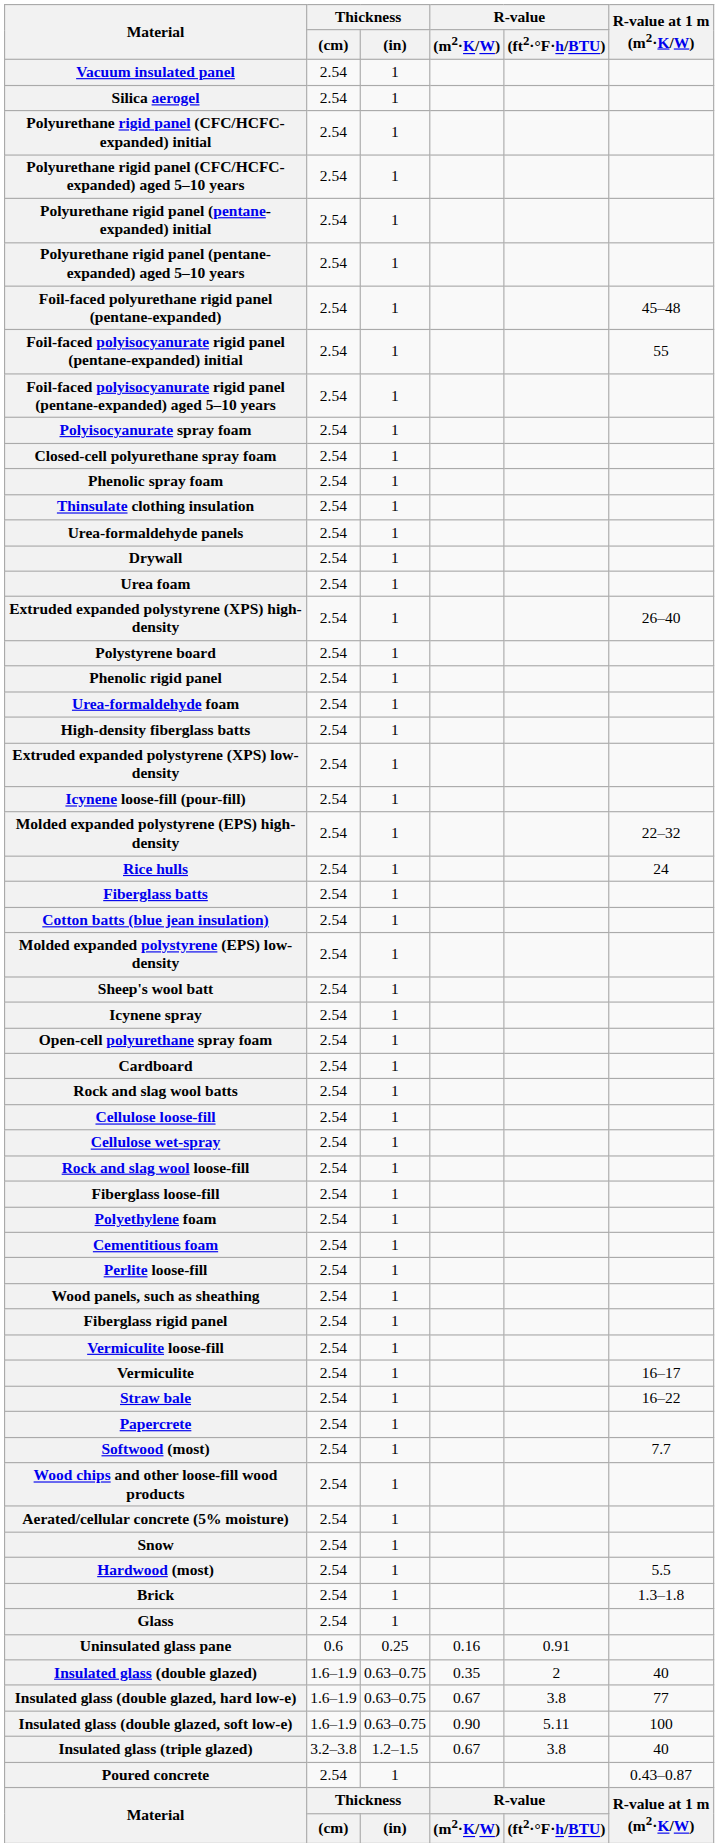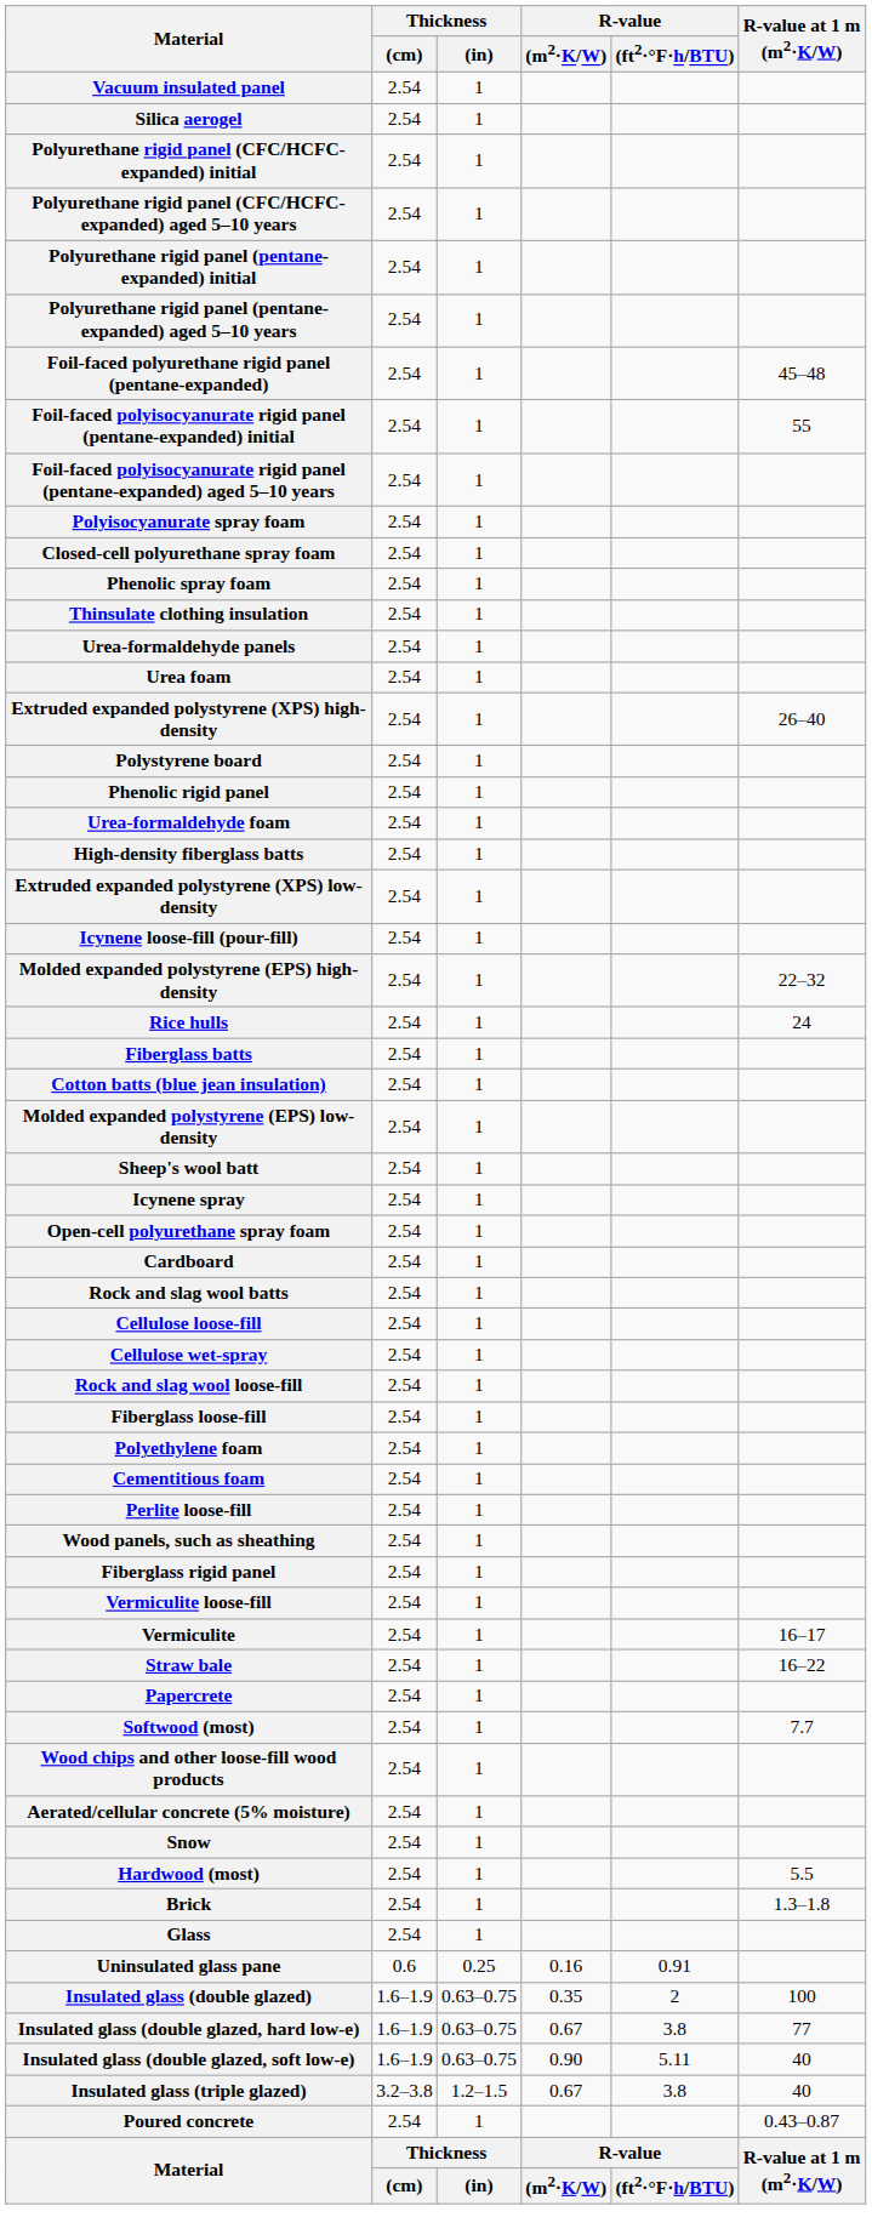 <table class="wikitable sortable sticky-header-multi" style="font-size: 85%; text-align:center; width:auto;">
 <tr>
 <th rowspan=2 style="width:19em;">Material</th>
 <th colspan=2>Thickness</th>
 <th colspan=2>R-value</th>
 <th rowspan=2 data-sort-type="number">R-value at 1 m <br>(m<sup>2</sup>·<a href='#'>K</a>/<a href='#'>W</a>)</th>
 </tr>
 <tr>
 <th>(cm)</th>
 <th>(in)</th>
 <th data-sort-type="number">(m<sup>2</sup>·<a href='#'>K</a>/<a href='#'>W</a>)</th>
 <th data-sort-type="number">(ft<sup>2</sup>·°F·<a href='#'>h</a>/<a href='#'>BTU</a>)</th>
 </tr>
 <tr>
 <th><a href='#'>Vacuum insulated panel</a></th>
 <td>2.54</td>
 <td>1</td>
 <td></td>
 <td></td>
 <td></td>
 </tr>
 <tr>
 <th>Silica <a href='#'>aerogel</a></th>
 <td>2.54</td>
 <td>1</td>
 <td></td>
 <td></td>
 <td></td>
 </tr>
 <tr>
 <th>Polyurethane <a href='#'>rigid panel</a> (CFC/HCFC-expanded) initial</th>
 <td>2.54</td>
 <td>1</td>
 <td></td>
 <td></td>
 <td></td>
 </tr>
 <tr>
 <th>Polyurethane rigid panel (CFC/HCFC-expanded) aged 5–10 years</th>
 <td>2.54</td>
 <td>1</td>
 <td></td>
 <td></td>
 <td></td>
 </tr>
 <tr>
 <th>Polyurethane rigid panel (<a href='#'>pentane</a>-expanded) initial</th>
 <td>2.54</td>
 <td>1</td>
 <td></td>
 <td></td>
 <td></td>
 </tr>
 <tr>
 <th>Polyurethane rigid panel (pentane-expanded) aged 5–10 years</th>
 <td>2.54</td>
 <td>1</td>
 <td></td>
 <td></td>
 <td></td>
 </tr>
 <tr>
 <th>Foil-faced polyurethane rigid panel (pentane-expanded)</th>
 <td>2.54</td>
 <td>1</td>
 <td></td>
 <td></td>
 <td>45–48 </td>
 </tr>
 <tr>
 <th>Foil-faced <a href='#'>polyisocyanurate</a> rigid panel (pentane-expanded) initial</th>
 <td>2.54</td>
 <td>1</td>
 <td></td>
 <td></td>
 <td>55 </td>
 </tr>
 <tr>
 <th>Foil-faced <a href='#'>polyisocyanurate</a> rigid panel (pentane-expanded) aged 5–10 years</th>
 <td>2.54</td>
 <td>1</td>
 <td></td>
 <td></td>
 <td></td>
 </tr>
 <tr>
 <th><a href='#'>Polyisocyanurate</a> spray foam</th>
 <td>2.54</td>
 <td>1</td>
 <td></td>
 <td></td>
 <td></td>
 </tr>
 <tr>
 <th>Closed-cell polyurethane spray foam</th>
 <td>2.54</td>
 <td>1</td>
 <td></td>
 <td></td>
 <td></td>
 </tr>
 <tr>
 <th>Phenolic spray foam</th>
 <td>2.54</td>
 <td>1</td>
 <td></td>
 <td></td>
 <td></td>
 </tr>
 <tr>
 <th><a href='#'>Thinsulate</a> clothing insulation</th>
 <td>2.54</td>
 <td>1</td>
 <td></td>
 <td></td>
 <td></td>
 </tr>
 <tr>
 <th>Urea-formaldehyde panels</th>
-<td>2.54</td>
-<td>1</td>
-<td></td>
-<td></td>
-<td></td>
-</tr>
-<tr>
-<th>Drywall</th>
 <td>2.54</td>
 <td>1</td>
 <td></td>
 <td></td>
 <td></td>
 </tr>
 <tr>
 <th>Urea foam</th>
 <td>2.54</td>
 <td>1</td>
 <td></td>
 <td></td>
 <td></td>
 </tr>
 <tr>
 <th>Extruded expanded polystyrene (XPS) high-density</th>
 <td>2.54</td>
 <td>1</td>
 <td></td>
 <td></td>
 <td>26–40</td>
 </tr>
 <tr>
 <th>Polystyrene board</th>
 <td>2.54</td>
 <td>1</td>
 <td></td>
 <td></td>
 <td></td>
 </tr>
 <tr>
 <th>Phenolic rigid panel</th>
 <td>2.54</td>
 <td>1</td>
 <td></td>
 <td></td>
 <td></td>
 </tr>
 <tr>
 <th><a href='#'>Urea-formaldehyde</a> foam</th>
 <td>2.54</td>
 <td>1</td>
 <td></td>
 <td></td>
 <td></td>
 </tr>
 <tr>
 <th>High-density fiberglass batts</th>
 <td>2.54</td>
 <td>1</td>
 <td></td>
 <td></td>
 <td></td>
 </tr>
 <tr>
 <th>Extruded expanded polystyrene (XPS) low-density</th>
 <td>2.54</td>
 <td>1</td>
 <td></td>
 <td></td>
 <td></td>
 </tr>
 <tr>
 <th><a href='#'>Icynene</a> loose-fill (pour-fill)</th>
 <td>2.54</td>
 <td>1</td>
 <td></td>
 <td></td>
 <td></td>
 </tr>
 <tr>
 <th>Molded expanded polystyrene (EPS) high-density</th>
 <td>2.54</td>
 <td>1</td>
 <td></td>
 <td></td>
 <td>22–32</td>
 </tr>
 <tr>
 <th><a href='#'>Rice hulls</a></th>
 <td>2.54</td>
 <td>1</td>
 <td></td>
 <td></td>
 <td>24</td>
 </tr>
 <tr>
 <th><a href='#'>Fiberglass batts</a></th>
 <td>2.54</td>
 <td>1</td>
 <td></td>
 <td></td>
 <td></td>
 </tr>
 <tr>
 <th><a href='#'>Cotton batts (blue jean insulation)</a></th>
 <td>2.54</td>
 <td>1</td>
 <td></td>
 <td></td>
 <td></td>
 </tr>
 <tr>
 <th>Molded expanded <a href='#'>polystyrene</a> (EPS) low-density</th>
 <td>2.54</td>
 <td>1</td>
 <td></td>
 <td></td>
 <td></td>
 </tr>
 <tr>
 <th>Sheep's wool batt</th>
 <td>2.54</td>
 <td>1</td>
 <td></td>
 <td></td>
 <td></td>
 </tr>
 <tr>
 <th>Icynene spray</th>
 <td>2.54</td>
 <td>1</td>
 <td></td>
 <td></td>
 <td></td>
 </tr>
 <tr>
 <th>Open-cell <a href='#'>polyurethane</a> spray foam</th>
 <td>2.54</td>
 <td>1</td>
 <td></td>
 <td></td>
 <td></td>
 </tr>
 <tr>
 <th>Cardboard</th>
 <td>2.54</td>
 <td>1</td>
 <td></td>
 <td></td>
 <td></td>
 </tr>
 <tr>
 <th>Rock and slag wool batts</th>
 <td>2.54</td>
 <td>1</td>
 <td></td>
 <td></td>
 <td></td>
 </tr>
 <tr>
 <th><a href='#'>Cellulose loose-fill</a></th>
 <td>2.54</td>
 <td>1</td>
 <td></td>
 <td></td>
 <td></td>
 </tr>
 <tr>
 <th><a href='#'>Cellulose wet-spray</a></th>
 <td>2.54</td>
 <td>1</td>
 <td></td>
 <td></td>
 <td></td>
 </tr>
 <tr>
 <th><a href='#'>Rock and slag wool</a> loose-fill</th>
 <td>2.54</td>
 <td>1</td>
 <td></td>
 <td></td>
 <td></td>
 </tr>
 <tr>
 <th>Fiberglass loose-fill</th>
 <td>2.54</td>
 <td>1</td>
 <td></td>
 <td></td>
 <td></td>
 </tr>
 <tr>
 <th><a href='#'>Polyethylene</a> foam</th>
 <td>2.54</td>
 <td>1</td>
 <td></td>
 <td></td>
 <td></td>
 </tr>
 <tr>
 <th><a href='#'>Cementitious foam</a></th>
 <td>2.54</td>
 <td>1</td>
 <td></td>
 <td></td>
 <td></td>
 </tr>
 <tr>
 <th><a href='#'>Perlite</a> loose-fill</th>
 <td>2.54</td>
 <td>1</td>
 <td></td>
 <td></td>
 <td></td>
 </tr>
 <tr>
 <th>Wood panels, such as sheathing</th>
 <td>2.54</td>
 <td>1</td>
 <td></td>
 <td></td>
 <td></td>
 </tr>
 <tr>
 <th>Fiberglass rigid panel</th>
 <td>2.54</td>
 <td>1</td>
 <td></td>
 <td></td>
 <td></td>
 </tr>
 <tr>
 <th><a href='#'>Vermiculite</a> loose-fill</th>
 <td>2.54</td>
 <td>1</td>
 <td></td>
 <td></td>
 <td></td>
 </tr>
 <tr>
 <th>Vermiculite</th>
 <td>2.54</td>
 <td>1</td>
 <td></td>
 <td></td>
 <td>16–17</td>
 </tr>
 <tr>
 <th><a href='#'>Straw bale</a></th>
 <td>2.54</td>
 <td>1</td>
 <td></td>
 <td></td>
 <td>16–22</td>
 </tr>
 <tr>
 <th><a href='#'>Papercrete</a></th>
 <td>2.54</td>
 <td>1</td>
 <td></td>
 <td></td>
 <td></td>
 </tr>
 <tr>
 <th><a href='#'>Softwood</a> (most)</th>
 <td>2.54</td>
 <td>1</td>
 <td></td>
 <td></td>
 <td>7.7 </td>
 </tr>
 <tr>
 <th><a href='#'>Wood chips</a> and other loose-fill wood products</th>
 <td>2.54</td>
 <td>1</td>
 <td></td>
 <td></td>
 <td></td>
 </tr>
 <tr>
 <th>Aerated/cellular concrete (5% moisture)</th>
 <td>2.54</td>
 <td>1</td>
 <td></td>
 <td></td>
 <td></td>
 </tr>
 <tr>
 <th>Snow</th>
 <td>2.54</td>
 <td>1</td>
 <td></td>
 <td></td>
 <td></td>
 </tr>
 <tr>
 <th><a href='#'>Hardwood</a> (most)</th>
 <td>2.54</td>
 <td>1</td>
 <td></td>
 <td></td>
 <td>5.5 </td>
 </tr>
 <tr>
 <th>Brick</th>
 <td>2.54</td>
 <td>1</td>
 <td></td>
 <td></td>
 <td>1.3–1.8</td>
 </tr>
 <tr>
 <th>Glass</th>
 <td>2.54</td>
 <td>1</td>
 <td></td>
 <td></td>
 <td></td>
 </tr>
 <tr>
 <th>Uninsulated glass pane</th>
 <td>0.6</td>
 <td>0.25</td>
 <td>0.16</td>
 <td>0.91</td>
 <td></td>
 </tr>
 <tr>
 <th><a href='#'>Insulated glass</a> (double glazed)</th>
 <td>1.6–1.9</td>
 <td>0.63–0.75</td>
 <td>0.35</td>
 <td>2</td>
-<td>40</td>
+<td>100</td>
 </tr>
 <tr>
 <th>Insulated glass (double glazed, hard low-e)</th>
 <td>1.6–1.9</td>
 <td>0.63–0.75</td>
 <td>0.67</td>
 <td>3.8</td>
 <td>77</td>
 </tr>
 <tr>
 <th>Insulated glass (double glazed, soft low-e)</th>
 <td>1.6–1.9</td>
 <td>0.63–0.75</td>
 <td>0.90</td>
 <td>5.11</td>
-<td>100</td>
+<td>40</td>
 </tr>
 <tr>
 <th>Insulated glass (triple glazed)</th>
 <td>3.2–3.8</td>
 <td>1.2–1.5</td>
 <td>0.67</td>
 <td>3.8</td>
 <td>40</td>
 </tr>
 <tr>
 <th>Poured concrete</th>
 <td>2.54</td>
 <td>1</td>
 <td></td>
 <td></td>
 <td>0.43–0.87 </td>
 </tr>
 <tr>
 <th rowspan=2 style="width:19em;">Material</th>
 <th colspan=2>Thickness</th>
 <th colspan=2>R-value</th>
 <th rowspan=2 data-sort-type="number">R-value at 1 m <br>(m<sup>2</sup>·<a href='#'>K</a>/<a href='#'>W</a>)</th>
 </tr>
 <tr>
 <th>(cm)</th>
 <th>(in)</th>
 <th data-sort-type="number">(m<sup>2</sup>·<a href='#'>K</a>/<a href='#'>W</a>)</th>
 <th data-sort-type="number">(ft<sup>2</sup>·°F·<a href='#'>h</a>/<a href='#'>BTU</a>)</th>
 </tr>
 </table>
